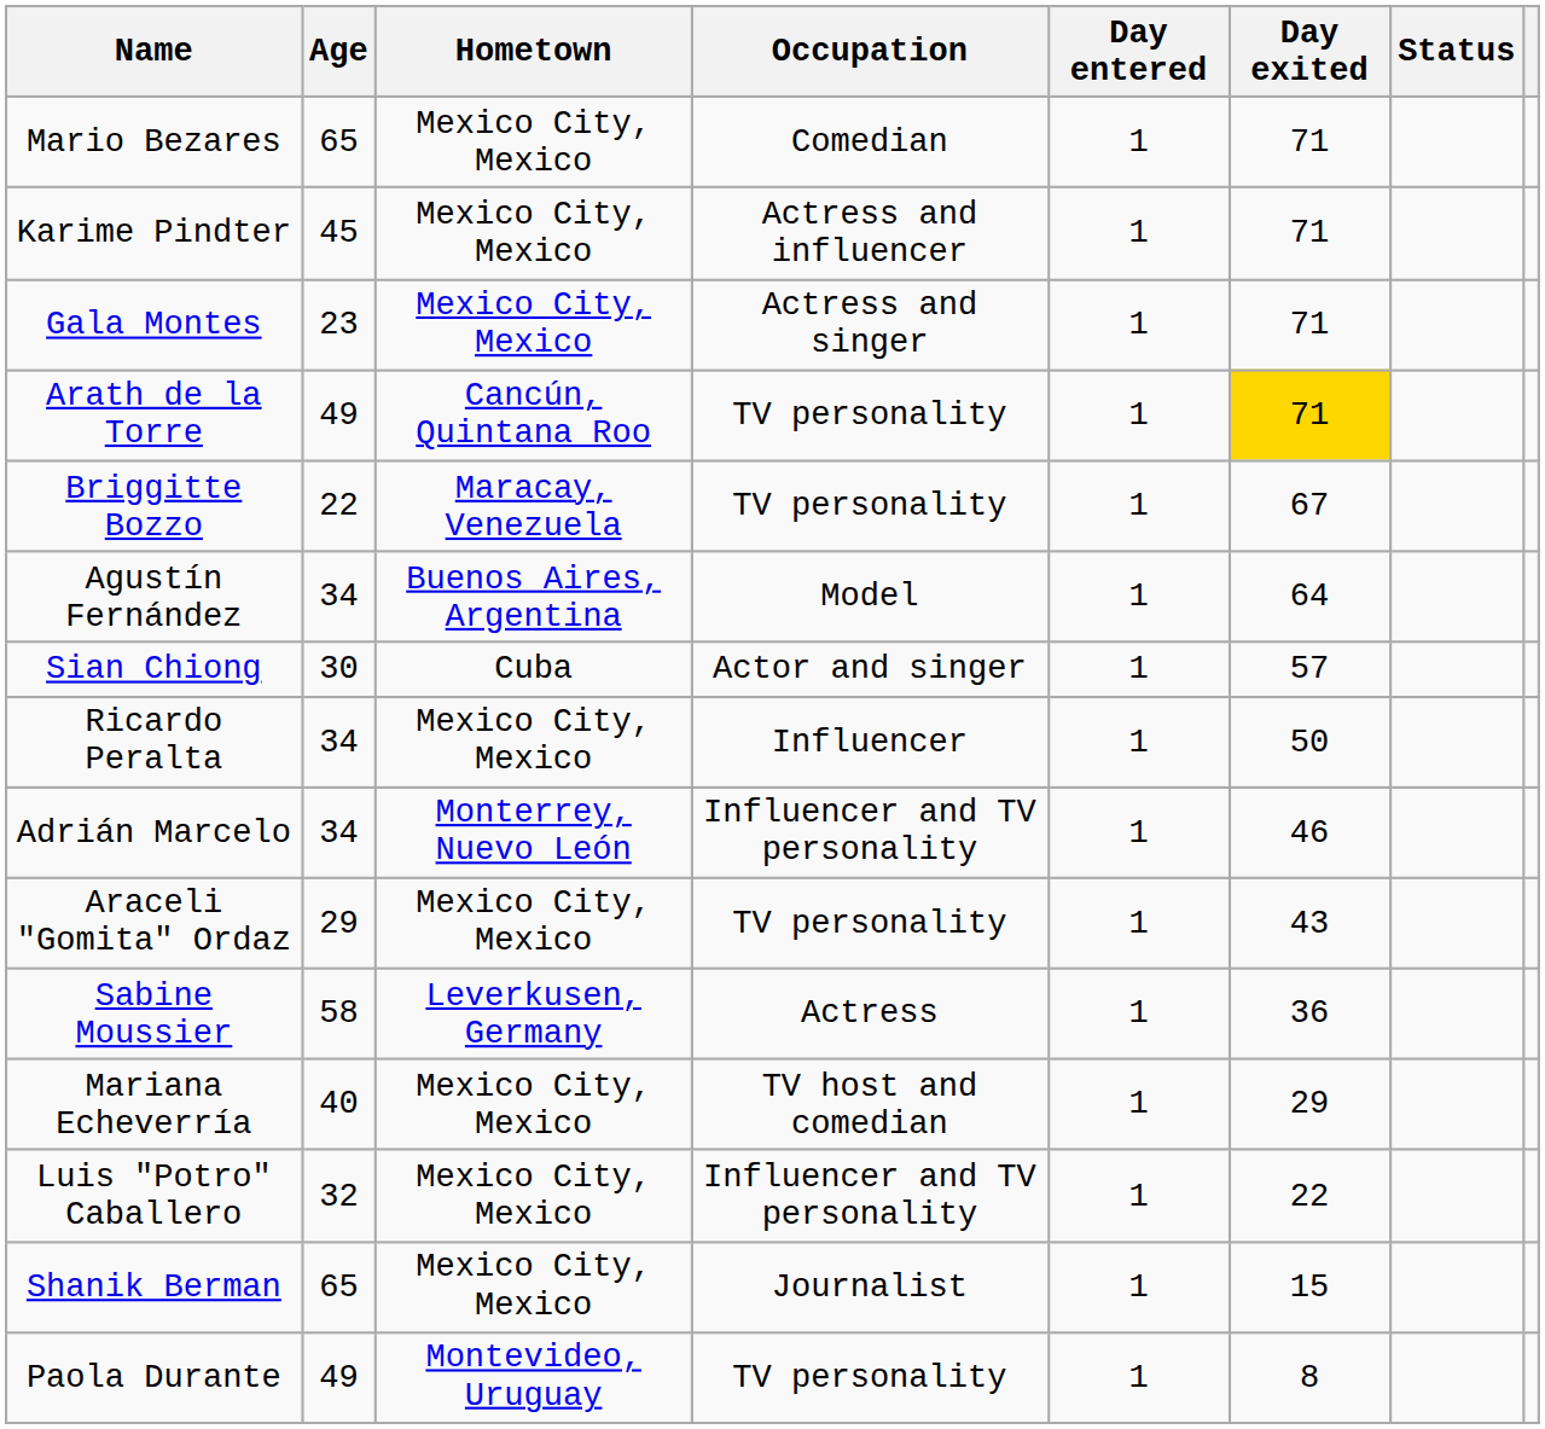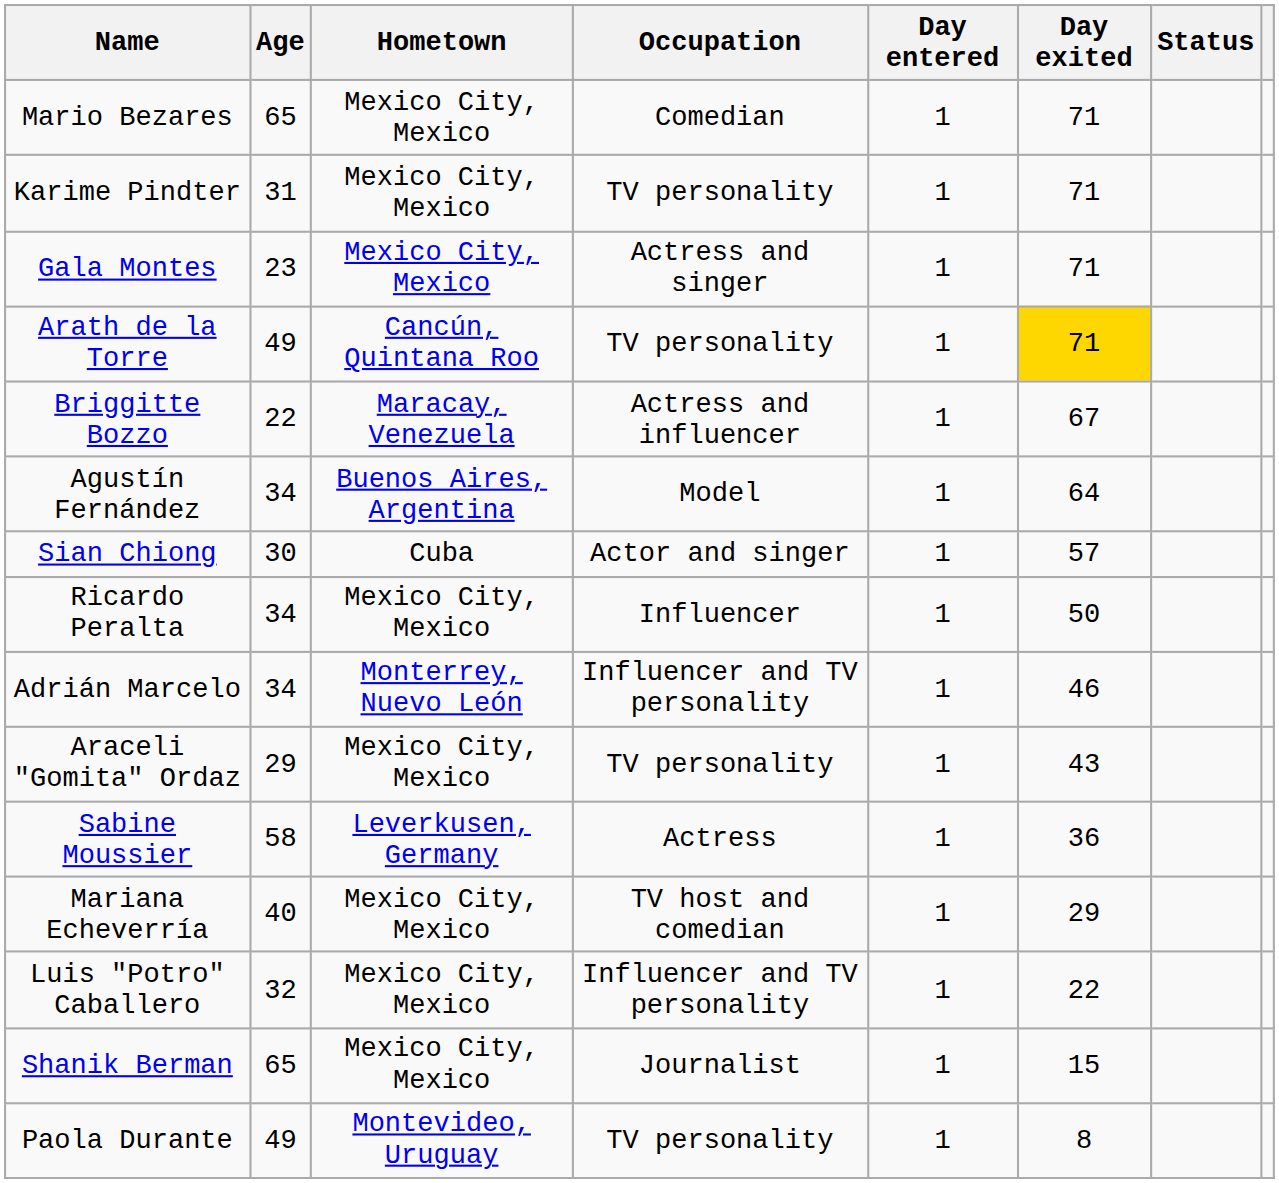 <table class="wikitable sortable" style="text-align:center;">
 <tr>
 <th>Name</th>
 <th>Age</th>
 <th>Hometown</th>
 <th>Occupation</th>
 <th>Day entered</th>
 <th>Day exited</th>
 <th>Status</th>
 <th></th>
 </tr>
 <tr>
 <td>Mario Bezares</td>
 <td>65</td>
 <td>Mexico City, Mexico</td>
 <td>Comedian</td>
 <td>1</td>
 <td>71</td>
 <td></td>
 <td></td>
 </tr>
 <tr>
 <td>Karime Pindter</td>
-<td>45</td>
+<td>31</td>
 <td>Mexico City, Mexico</td>
-<td>Actress and influencer</td>
+<td>TV personality</td>
 <td>1</td>
 <td>71</td>
 <td></td>
 <td></td>
 </tr>
 <tr>
 <td><a href='#'>Gala Montes</a></td>
 <td>23</td>
 <td><a href='#'>Mexico City, Mexico</a></td>
 <td>Actress and singer</td>
 <td>1</td>
 <td>71</td>
 <td></td>
 <td></td>
 </tr>
 <tr>
 <td><a href='#'>Arath de la Torre</a></td>
 <td>49</td>
 <td><a href='#'>Cancún, Quintana Roo</a></td>
 <td>TV personality</td>
 <td>1</td>
 <td style="background: gold;">71</td>
 <td></td>
 <td></td>
 </tr>
 <tr>
 <td><a href='#'>Briggitte Bozzo</a></td>
 <td>22</td>
 <td><a href='#'>Maracay, Venezuela</a></td>
-<td>TV personality</td>
+<td>Actress and influencer</td>
 <td>1</td>
 <td>67</td>
 <td></td>
 <td></td>
 </tr>
 <tr>
 <td>Agustín Fernández</td>
 <td>34</td>
 <td><a href='#'>Buenos Aires, Argentina</a></td>
 <td>Model</td>
 <td>1</td>
 <td>64</td>
 <td></td>
 <td></td>
 </tr>
 <tr>
 <td><a href='#'>Sian Chiong</a></td>
 <td>30</td>
 <td>Cuba</td>
 <td>Actor and singer</td>
 <td>1</td>
 <td>57</td>
 <td></td>
 <td></td>
 </tr>
 <tr>
 <td>Ricardo Peralta</td>
 <td>34</td>
 <td>Mexico City, Mexico</td>
 <td>Influencer</td>
 <td>1</td>
 <td>50</td>
 <td></td>
 <td></td>
 </tr>
 <tr>
 <td>Adrián Marcelo</td>
 <td>34</td>
 <td><a href='#'>Monterrey, Nuevo León</a></td>
 <td>Influencer and TV personality</td>
 <td>1</td>
 <td>46</td>
 <td></td>
 <td></td>
 </tr>
 <tr>
 <td>Araceli "Gomita" Ordaz</td>
 <td>29</td>
 <td>Mexico City, Mexico</td>
 <td>TV personality</td>
 <td>1</td>
 <td>43</td>
 <td></td>
 <td></td>
 </tr>
 <tr>
 <td><a href='#'>Sabine Moussier</a></td>
 <td>58</td>
 <td><a href='#'>Leverkusen, Germany</a></td>
 <td>Actress</td>
 <td>1</td>
 <td>36</td>
 <td></td>
 <td></td>
 </tr>
 <tr>
 <td>Mariana Echeverría</td>
 <td>40</td>
 <td>Mexico City, Mexico</td>
 <td>TV host and comedian</td>
 <td>1</td>
 <td>29</td>
 <td></td>
 <td></td>
 </tr>
 <tr>
 <td>Luis "Potro" Caballero</td>
 <td>32</td>
 <td>Mexico City, Mexico</td>
 <td>Influencer and TV personality</td>
 <td>1</td>
 <td>22</td>
 <td></td>
 <td></td>
 </tr>
 <tr>
 <td><a href='#'>Shanik Berman</a></td>
 <td>65</td>
 <td>Mexico City, Mexico</td>
 <td>Journalist</td>
 <td>1</td>
 <td>15</td>
 <td></td>
 <td></td>
 </tr>
 <tr>
 <td>Paola Durante</td>
 <td>49</td>
 <td><a href='#'>Montevideo, Uruguay</a></td>
 <td>TV personality</td>
 <td>1</td>
 <td>8</td>
 <td></td>
 <td></td>
 </tr>
 <tr>
 </tr>
 </table>
